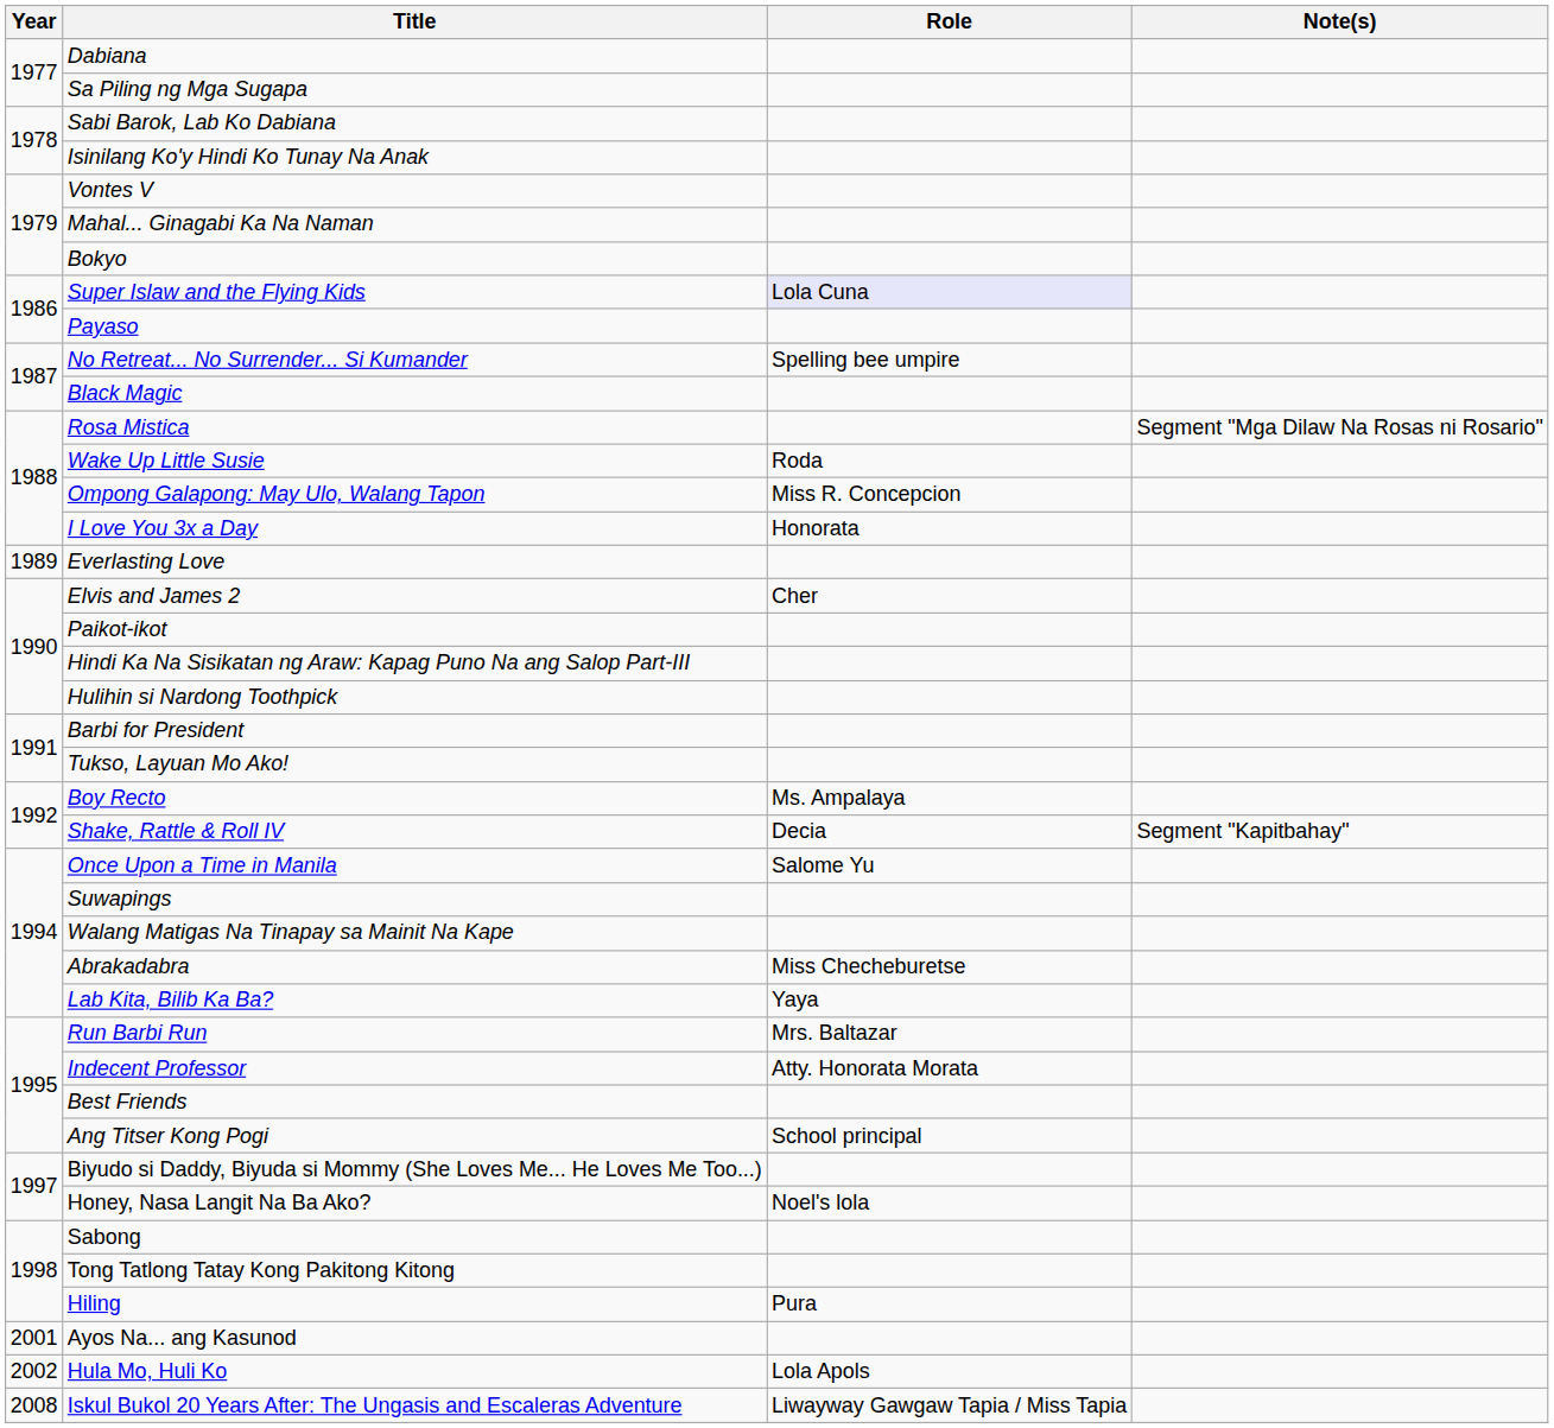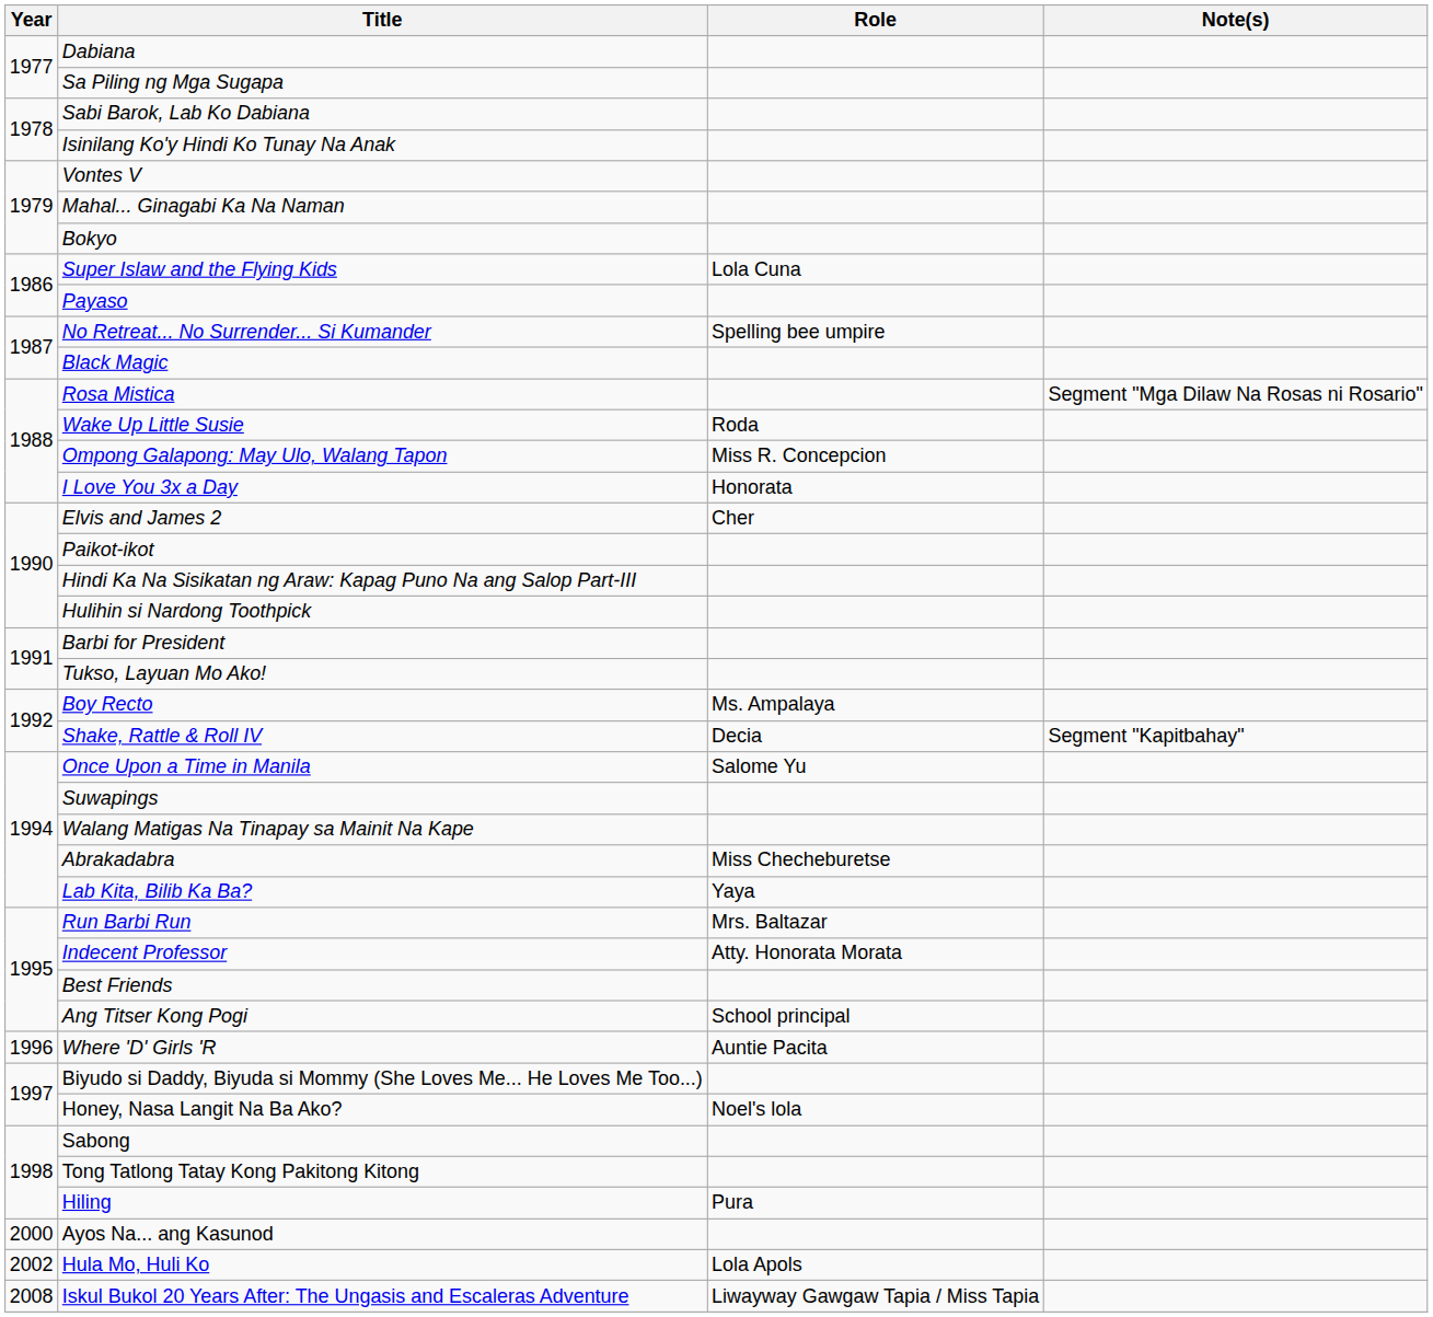 <table class="wikitable sortable">
 <tr>
 <th>Year</th>
 <th>Title</th>
 <th>Role</th>
 <th>Note(s)</th>
 </tr>
 <tr>
 <td rowspan="2">1977</td>
 <td><em>Dabiana</em></td>
 <td></td>
 <td></td>
 </tr>
 <tr>
 <td><em>Sa Piling ng Mga Sugapa</em></td>
 <td></td>
 <td></td>
 </tr>
 <tr>
 <td rowspan="2">1978</td>
 <td><em>Sabi Barok, Lab Ko Dabiana</em></td>
 <td></td>
 <td></td>
 </tr>
 <tr>
 <td><em>Isinilang Ko'y Hindi Ko Tunay Na Anak</em></td>
 <td></td>
 <td></td>
 </tr>
 <tr>
 <td rowspan="3">1979</td>
 <td><em>Vontes V</em></td>
 <td></td>
 <td></td>
 </tr>
 <tr>
 <td><em>Mahal... Ginagabi Ka Na Naman</em></td>
 <td></td>
 <td></td>
 </tr>
 <tr>
 <td><em>Bokyo</em></td>
 <td></td>
 <td></td>
 </tr>
 <tr>
 <td rowspan="2">1986</td>
 <td><em><a href='#'>Super Islaw and the Flying Kids</a></em></td>
-<td style="background: lavender;">Lola Cuna</td>
+<td>Lola Cuna</td>
 <td></td>
 </tr>
 <tr>
 <td><em><a href='#'>Payaso</a></em></td>
 <td></td>
 <td></td>
 </tr>
 <tr>
 <td rowspan="2">1987</td>
 <td><em><a href='#'>No Retreat... No Surrender... Si Kumander</a></em></td>
 <td>Spelling bee umpire</td>
 <td></td>
 </tr>
 <tr>
 <td><em><a href='#'>Black Magic</a></em></td>
 <td></td>
 <td></td>
 </tr>
 <tr>
 <td rowspan="4">1988</td>
 <td><em><a href='#'>Rosa Mistica</a></em></td>
 <td></td>
 <td>Segment "Mga Dilaw Na Rosas ni Rosario"</td>
 </tr>
 <tr>
 <td><em><a href='#'>Wake Up Little Susie</a></em></td>
 <td>Roda</td>
 <td></td>
 </tr>
 <tr>
 <td><em><a href='#'>Ompong Galapong: May Ulo, Walang Tapon</a></em></td>
 <td>Miss R. Concepcion</td>
 <td></td>
 </tr>
 <tr>
 <td><em><a href='#'>I Love You 3x a Day</a></em></td>
 <td>Honorata</td>
-<td></td>
-</tr>
-<tr>
-<td>1989</td>
-<td><em>Everlasting Love</em></td>
-<td></td>
 <td></td>
 </tr>
 <tr>
 <td rowspan="4">1990</td>
 <td><em>Elvis and James 2</em></td>
 <td>Cher</td>
 <td></td>
 </tr>
 <tr>
 <td><em>Paikot-ikot</em></td>
 <td></td>
 <td></td>
 </tr>
 <tr>
 <td><em>Hindi Ka Na Sisikatan ng Araw: Kapag Puno Na ang Salop Part-III</em></td>
 <td></td>
 <td></td>
 </tr>
 <tr>
 <td><em>Hulihin si Nardong Toothpick</em></td>
 <td></td>
 <td></td>
 </tr>
 <tr>
 <td rowspan="2">1991</td>
 <td><em>Barbi for President</em></td>
 <td></td>
 <td></td>
 </tr>
 <tr>
 <td><em>Tukso, Layuan Mo Ako!</em></td>
 <td></td>
 <td></td>
 </tr>
 <tr>
 <td rowspan="2">1992</td>
 <td><em><a href='#'>Boy Recto</a></em></td>
 <td>Ms. Ampalaya</td>
 <td></td>
 </tr>
 <tr>
 <td><em><a href='#'>Shake, Rattle & Roll IV</a></em></td>
 <td>Decia</td>
 <td>Segment "Kapitbahay"</td>
 </tr>
 <tr>
 <td rowspan="5">1994</td>
 <td><em><a href='#'>Once Upon a Time in Manila</a></em></td>
 <td>Salome Yu</td>
 <td></td>
 </tr>
 <tr>
 <td><em>Suwapings</em></td>
 <td></td>
 <td></td>
 </tr>
 <tr>
 <td><em>Walang Matigas Na Tinapay sa Mainit Na Kape</em></td>
 <td></td>
 <td></td>
 </tr>
 <tr>
 <td><em>Abrakadabra</em></td>
 <td>Miss Checheburetse</td>
 <td></td>
 </tr>
 <tr>
 <td><em><a href='#'>Lab Kita, Bilib Ka Ba?</a></em></td>
 <td>Yaya</td>
 <td></td>
 </tr>
 <tr>
 <td rowspan="4">1995</td>
 <td><em><a href='#'>Run Barbi Run</a></em></td>
 <td>Mrs. Baltazar</td>
 <td></td>
 </tr>
 <tr>
 <td><em><a href='#'>Indecent Professor</a></em></td>
 <td>Atty. Honorata Morata</td>
 <td></td>
 </tr>
 <tr>
 <td><em>Best Friends</em></td>
 <td></td>
 <td></td>
 </tr>
 <tr>
 <td><em>Ang Titser Kong Pogi</em></td>
 <td>School principal</td>
 <td></td>
 </tr>
 <tr>
+<td>1996</td>
+<td><em>Where 'D' Girls 'R<strong></td>
+<td>Auntie Pacita</td>
+<td></td>
+</tr>
+<tr>
 <td rowspan="2">1997</td>
 <td></em>Biyudo si Daddy, Biyuda si Mommy (She Loves Me... He Loves Me Too...)<em></td>
 <td></td>
 <td></td>
 </tr>
 <tr>
 <td></em>Honey, Nasa Langit Na Ba Ako?<em></td>
 <td>Noel's lola</td>
 <td></td>
 </tr>
 <tr>
 <td rowspan="3">1998</td>
 <td></em>Sabong<em></td>
 <td></td>
 <td></td>
 </tr>
 <tr>
 <td></em>Tong Tatlong Tatay Kong Pakitong Kitong<em></td>
 <td></td>
 <td></td>
 </tr>
 <tr>
 <td></em><a href='#'>Hiling</a><em></td>
 <td>Pura</td>
 <td></td>
 </tr>
 <tr>
-<td>2001</td>
+<td>2000</td>
 <td></em>Ayos Na... ang Kasunod<em></td>
 <td></td>
 <td></td>
 </tr>
 <tr>
 <td>2002</td>
 <td></em><a href='#'>Hula Mo, Huli Ko</a><em></td>
 <td>Lola Apols</td>
 <td></td>
 </tr>
 <tr>
 <td>2008</td>
 <td></em><a href='#'>Iskul Bukol 20 Years After: The Ungasis and Escaleras Adventure</a><em></td>
 <td>Liwayway Gawgaw Tapia / Miss Tapia</td>
 <td></td>
 </tr>
 <tr>
 </tr>
 </table>
